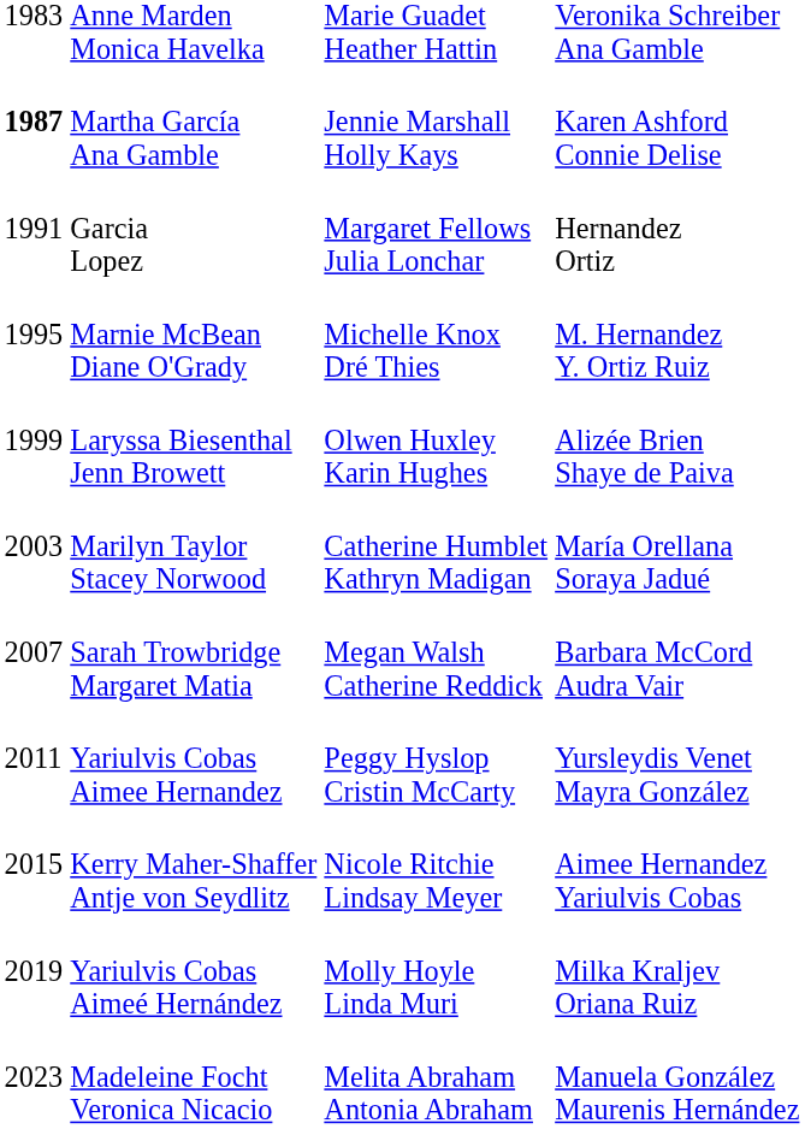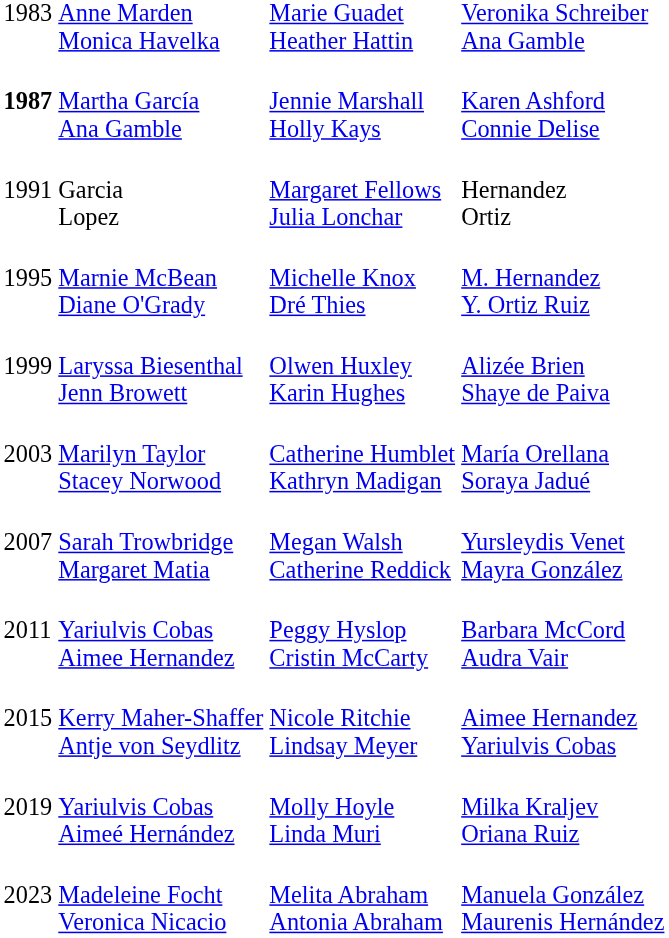 <table>
 <tr>
 <td>1983</td>
 <td><br><a href='#'>Anne Marden</a><br><a href='#'>Monica Havelka</a></td>
 <td><br><a href='#'>Marie Guadet</a><br><a href='#'>Heather Hattin</a></td>
 <td><br><a href='#'>Veronika Schreiber</a><br><a href='#'>Ana Gamble</a></td>
 </tr>
 <tr>
 <td><strong>1987</strong></td>
 <td><br><a href='#'>Martha García</a><br><a href='#'>Ana Gamble</a></td>
 <td><br><a href='#'>Jennie Marshall</a><br><a href='#'>Holly Kays</a></td>
 <td><br><a href='#'>Karen Ashford</a><br><a href='#'>Connie Delise</a></td>
 </tr>
 <tr>
 <td>1991</td>
 <td><br>Garcia<br>Lopez</td>
 <td><br><a href='#'>Margaret Fellows</a><br><a href='#'>Julia Lonchar</a></td>
 <td><br>Hernandez<br>Ortiz</td>
 </tr>
 <tr>
 <td>1995</td>
 <td><br><a href='#'>Marnie McBean</a><br><a href='#'>Diane O'Grady</a></td>
 <td><br><a href='#'>Michelle Knox</a><br><a href='#'>Dré Thies</a></td>
 <td><br><a href='#'>M. Hernandez</a><br><a href='#'>Y. Ortiz Ruiz</a></td>
 </tr>
 <tr>
 <td>1999</td>
 <td><br><a href='#'>Laryssa Biesenthal</a><br> <a href='#'>Jenn Browett</a></td>
 <td><br><a href='#'>Olwen Huxley</a><br> <a href='#'>Karin Hughes</a></td>
 <td><br><a href='#'>Alizée Brien</a><br><a href='#'>Shaye de Paiva</a></td>
 </tr>
 <tr>
 <td>2003</td>
 <td><br><a href='#'>Marilyn Taylor</a><br> <a href='#'>Stacey Norwood</a></td>
 <td><br><a href='#'>Catherine Humblet</a><br> <a href='#'>Kathryn Madigan</a></td>
 <td> <br><a href='#'>María Orellana</a><br> <a href='#'>Soraya Jadué</a></td>
 </tr>
 <tr>
 <td>2007</td>
 <td><br><a href='#'>Sarah Trowbridge</a><br><a href='#'>Margaret Matia</a></td>
 <td><br><a href='#'>Megan Walsh</a><br> <a href='#'>Catherine Reddick</a></td>
-<td> <br><a href='#'>Barbara McCord</a><br> <a href='#'>Audra Vair</a></td>
+<td><br><a href='#'>Yursleydis Venet</a><br><a href='#'>Mayra González</a></td>
 </tr>
 <tr>
 <td>2011<br></td>
 <td><br><a href='#'>Yariulvis Cobas</a><br> <a href='#'>Aimee Hernandez</a></td>
 <td><br><a href='#'>Peggy Hyslop</a><br><a href='#'>Cristin McCarty</a></td>
-<td><br><a href='#'>Yursleydis Venet</a><br><a href='#'>Mayra González</a></td>
+<td> <br><a href='#'>Barbara McCord</a><br> <a href='#'>Audra Vair</a></td>
 </tr>
 <tr>
 <td>2015<br></td>
 <td><br><a href='#'>Kerry Maher-Shaffer</a><br><a href='#'>Antje von Seydlitz</a></td>
 <td><br><a href='#'>Nicole Ritchie</a><br><a href='#'>Lindsay Meyer</a></td>
 <td><br><a href='#'>Aimee Hernandez</a><br><a href='#'>Yariulvis Cobas</a></td>
 </tr>
 <tr>
 <td>2019<br></td>
 <td><br><a href='#'>Yariulvis Cobas</a><br><a href='#'>Aimeé Hernández</a></td>
 <td><br><a href='#'>Molly Hoyle</a><br><a href='#'>Linda Muri</a></td>
 <td><br><a href='#'>Milka Kraljev</a><br><a href='#'>Oriana Ruiz</a></td>
 </tr>
 <tr>
 <td>2023<br></td>
 <td><br><a href='#'>Madeleine Focht</a><br><a href='#'>Veronica Nicacio</a></td>
 <td><br><a href='#'>Melita Abraham</a><br><a href='#'>Antonia Abraham</a></td>
 <td> <br><a href='#'>Manuela González</a><br> <a href='#'>Maurenis Hernández</a></td>
 </tr>
 </table>
